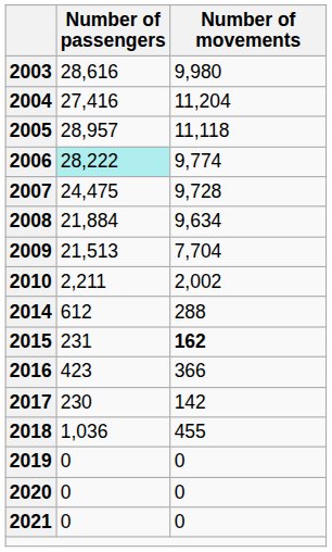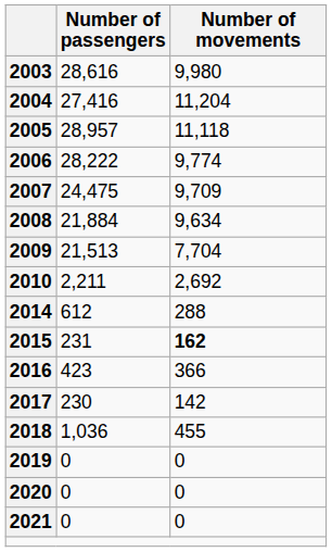 <table class="wikitable" style="margin: 1em auto;">
 <tr>
 <th></th>
 <th>Number of<br>passengers</th>
 <th style="width:125px">Number of<br>movements</th>
 </tr>
 <tr>
 <th>2003</th>
 <td>28,616</td>
 <td>9,980</td>
 </tr>
 <tr>
 <th>2004</th>
 <td>27,416</td>
 <td>11,204</td>
 </tr>
 <tr>
 <th>2005</th>
 <td>28,957</td>
 <td>11,118</td>
 </tr>
 <tr>
 <th>2006</th>
-<td style="background: paleturquoise;">28,222</td>
+<td>28,222</td>
 <td>9,774</td>
 </tr>
 <tr>
 <th>2007</th>
 <td>24,475</td>
-<td>9,728</td>
+<td>9,709</td>
 </tr>
 <tr>
 <th>2008</th>
 <td>21,884</td>
 <td>9,634</td>
 </tr>
 <tr>
 <th>2009</th>
 <td>21,513</td>
 <td>7,704</td>
 </tr>
 <tr>
 <th>2010</th>
 <td>2,211</td>
-<td>2,002</td>
+<td>2,692</td>
 </tr>
 <tr>
 <th>2014</th>
 <td>612</td>
 <td>288</td>
 </tr>
 <tr>
 <th>2015</th>
 <td>231</td>
 <td><strong>162</strong></td>
 </tr>
 <tr>
 <th>2016</th>
 <td>423</td>
 <td>366</td>
 </tr>
 <tr>
 <th>2017</th>
 <td>230</td>
 <td>142</td>
 </tr>
 <tr>
 <th>2018</th>
 <td>1,036</td>
 <td>455</td>
 </tr>
 <tr>
 <th>2019</th>
 <td>0</td>
 <td>0</td>
 </tr>
 <tr>
 <th>2020</th>
 <td>0</td>
 <td>0</td>
 </tr>
 <tr>
 <th>2021</th>
 <td>0</td>
 <td>0</td>
 </tr>
 <tr>
 <td colspan="5" style="text-align:right;"></td>
 </tr>
 </table>
